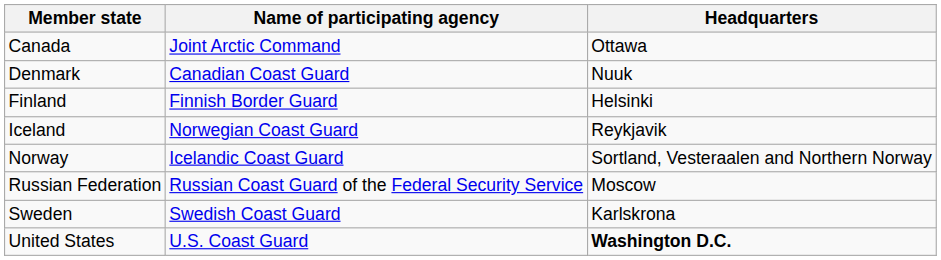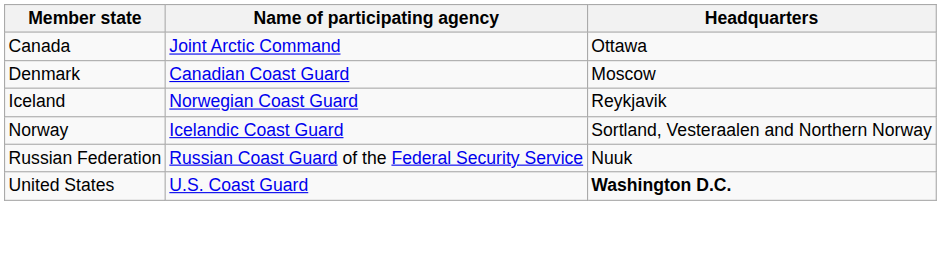 <table class="wikitable">
 <tr>
 <th>Member state</th>
 <th>Name of participating agency</th>
 <th>Headquarters</th>
 </tr>
 <tr>
 <td>Canada</td>
 <td><a href='#'>Joint Arctic Command</a></td>
 <td>Ottawa</td>
 </tr>
 <tr>
 <td>Denmark</td>
 <td><a href='#'>Canadian Coast Guard</a></td>
-<td>Nuuk</td>
-</tr>
-<tr>
-<td>Finland</td>
-<td><a href='#'>Finnish Border Guard</a></td>
-<td>Helsinki</td>
+<td>Moscow</td>
 </tr>
 <tr>
 <td>Iceland</td>
 <td><a href='#'>Norwegian Coast Guard</a></td>
 <td>Reykjavik</td>
 </tr>
 <tr>
 <td>Norway</td>
 <td><a href='#'>Icelandic Coast Guard</a></td>
 <td>Sortland, Vesteraalen and Northern Norway</td>
 </tr>
 <tr>
 <td>Russian Federation</td>
 <td><a href='#'>Russian Coast Guard</a> of the <a href='#'>Federal Security Service</a></td>
-<td>Moscow</td>
-</tr>
-<tr>
-<td>Sweden</td>
-<td><a href='#'>Swedish Coast Guard</a></td>
-<td>Karlskrona</td>
+<td>Nuuk</td>
 </tr>
 <tr>
 <td>United States</td>
 <td><a href='#'>U.S. Coast Guard</a></td>
 <td><strong>Washington D.C.</strong></td>
 </tr>
 </table>
